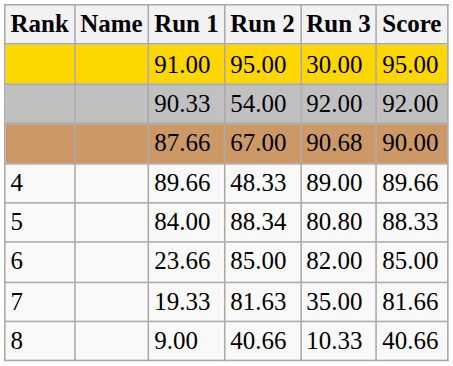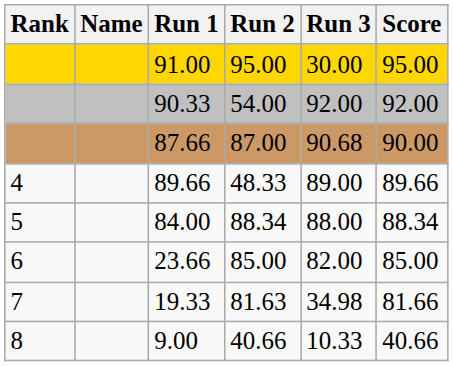 <table class="wikitable">
 <tr>
 <th>Rank</th>
 <th>Name</th>
 <th>Run 1</th>
 <th>Run 2</th>
 <th>Run 3</th>
 <th>Score</th>
 </tr>
 <tr style="background:gold;">
 <td></td>
 <td></td>
 <td>91.00</td>
 <td>95.00</td>
 <td>30.00</td>
 <td>95.00</td>
 </tr>
 <tr style="background:silver;">
 <td></td>
 <td></td>
 <td>90.33</td>
 <td>54.00</td>
 <td>92.00</td>
 <td>92.00</td>
 </tr>
 <tr style="background:#CC9966;">
 <td></td>
 <td></td>
 <td>87.66</td>
-<td>67.00</td>
+<td>87.00</td>
 <td>90.68</td>
 <td>90.00</td>
 </tr>
 <tr>
 <td>4</td>
 <td></td>
 <td>89.66</td>
 <td>48.33</td>
 <td>89.00</td>
 <td>89.66</td>
 </tr>
 <tr>
 <td>5</td>
 <td></td>
 <td>84.00</td>
 <td>88.34</td>
-<td>80.80</td>
-<td>88.33</td>
+<td>88.00</td>
+<td>88.34</td>
 </tr>
 <tr>
 <td>6</td>
 <td></td>
 <td>23.66</td>
 <td>85.00</td>
 <td>82.00</td>
 <td>85.00</td>
 </tr>
 <tr>
 <td>7</td>
 <td></td>
 <td>19.33</td>
 <td>81.63</td>
-<td>35.00</td>
+<td>34.98</td>
 <td>81.66</td>
 </tr>
 <tr>
 <td>8</td>
 <td></td>
 <td>9.00</td>
 <td>40.66</td>
 <td>10.33</td>
 <td>40.66</td>
 </tr>
 </table>
